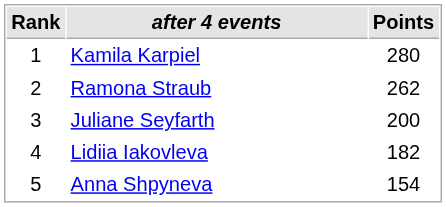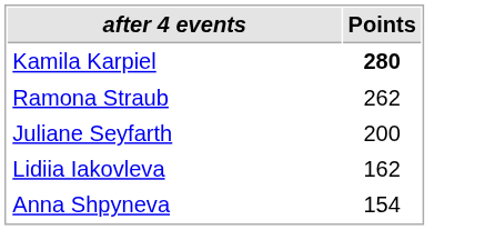 <table cellspacing="1" cellpadding="3" style="border:1px solid #AAAAAA;font-size:86%">
 <tr bgcolor="#E4E4E4">
-<th style="border-bottom:1px solid #AAAAAA" width=10>Rank</th>
 <th style="border-bottom:1px solid #AAAAAA" width=200><em>after 4 events</em></th>
 <th style="border-bottom:1px solid #AAAAAA" width=20>Points</th>
 </tr>
 <tr>
-<td align=center>1</td>
 <td> <a href='#'>Kamila Karpiel</a></td>
-<td align=center>280</td>
+<td align=center><strong>280</strong></td>
 </tr>
 <tr>
-<td align=center>2</td>
 <td> <a href='#'>Ramona Straub</a></td>
 <td align=center>262</td>
 </tr>
 <tr>
-<td align=center>3</td>
 <td> <a href='#'>Juliane Seyfarth</a></td>
 <td align=center>200</td>
 </tr>
 <tr>
-<td align=center>4</td>
 <td> <a href='#'>Lidiia Iakovleva</a></td>
-<td align=center>182</td>
+<td align=center>162</td>
 </tr>
 <tr>
-<td align=center>5</td>
 <td> <a href='#'>Anna Shpyneva</a></td>
 <td align=center>154</td>
 </tr>
 </table>
